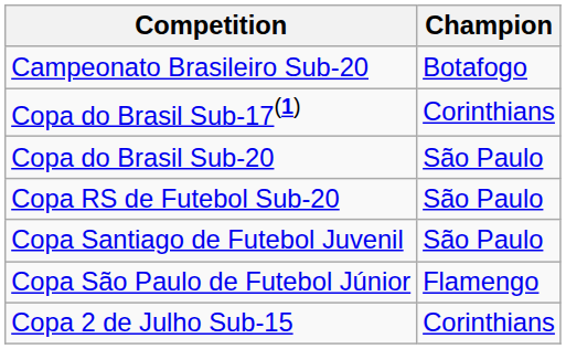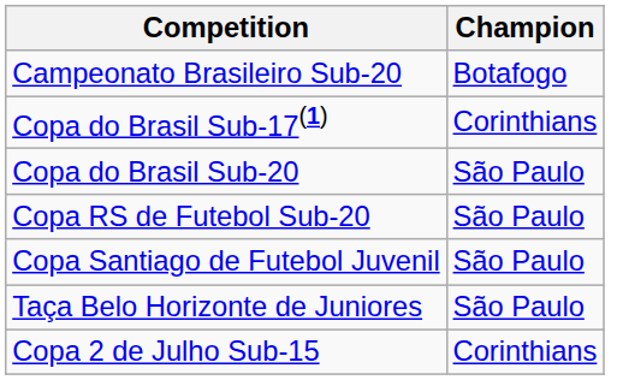 <table class="wikitable">
 <tr>
 <th>Competition</th>
 <th>Champion</th>
 </tr>
 <tr>
 <td><a href='#'>Campeonato Brasileiro Sub-20</a></td>
 <td><a href='#'>Botafogo</a></td>
 </tr>
 <tr>
 <td><a href='#'>Copa do Brasil Sub-17</a><sup>(<strong><a href='#'>1</a></strong>)</sup></td>
 <td><a href='#'>Corinthians</a></td>
 </tr>
 <tr>
 <td><a href='#'>Copa do Brasil Sub-20</a></td>
 <td><a href='#'>São Paulo</a></td>
 </tr>
 <tr>
 <td><a href='#'>Copa RS de Futebol Sub-20</a></td>
 <td><a href='#'>São Paulo</a></td>
 </tr>
 <tr>
 <td><a href='#'>Copa Santiago de Futebol Juvenil</a></td>
 <td><a href='#'>São Paulo</a></td>
 </tr>
 <tr>
-<td><a href='#'>Copa São Paulo de Futebol Júnior</a></td>
-<td><a href='#'>Flamengo</a></td>
+<td><a href='#'>Taça Belo Horizonte de Juniores</a></td>
+<td><a href='#'>São Paulo</a></td>
 </tr>
 <tr>
 <td><a href='#'>Copa 2 de Julho Sub-15</a></td>
 <td><a href='#'>Corinthians</a></td>
 </tr>
 </table>
